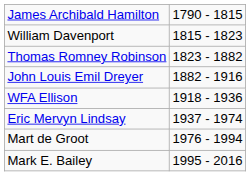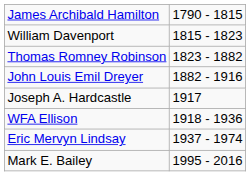 <table class="wikitable">
 <tr>
 <td><a href='#'>James Archibald Hamilton</a></td>
 <td>1790 - 1815</td>
 </tr>
 <tr>
 <td>William Davenport</td>
 <td>1815 - 1823</td>
 </tr>
 <tr>
 <td><a href='#'>Thomas Romney Robinson</a></td>
 <td>1823 - 1882</td>
 </tr>
 <tr>
 <td><a href='#'>John Louis Emil Dreyer</a></td>
 <td>1882 - 1916</td>
 </tr>
 <tr>
+<td>Joseph A. Hardcastle</td>
+<td>1917</td>
+</tr>
+<tr>
 <td><a href='#'>WFA Ellison</a></td>
 <td>1918 - 1936</td>
 </tr>
 <tr>
 <td><a href='#'>Eric Mervyn Lindsay</a></td>
 <td>1937 - 1974</td>
 </tr>
 <tr>
-<td>Mart de Groot</td>
-<td>1976 - 1994</td>
-</tr>
-<tr>
 <td>Mark E. Bailey</td>
 <td>1995 - 2016</td>
 </tr>
 </table>
